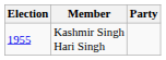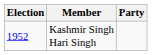 <table class="wikitable sortable">
 <tr>
 <th>Election</th>
 <th>Member</th>
 <th colspan=2>Party</th>
 </tr>
 <tr>
-<td><a href='#'>1955</a></td>
+<td><a href='#'>1952</a></td>
 <td>Kashmir Singh <br>Hari Singh</td>
 <td></td>
 </tr>
 </table>
